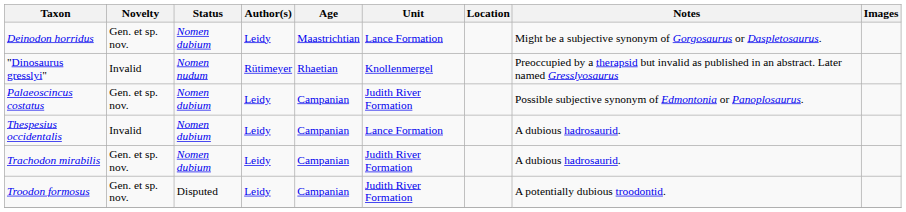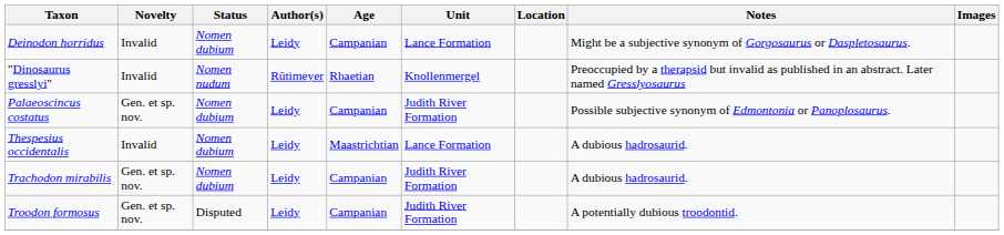 <table class="wikitable sortable" align="center" width="100%">
 <tr>
 <th>Taxon</th>
 <th>Novelty</th>
 <th>Status</th>
 <th>Author(s)</th>
 <th>Age</th>
 <th>Unit</th>
 <th>Location</th>
 <th>Notes</th>
 <th>Images</th>
 </tr>
 <tr>
 <td><em><a href='#'>Deinodon horridus</a></em></td>
-<td>Gen. et sp. nov.</td>
+<td>Invalid</td>
 <td><em><a href='#'>Nomen dubium</a></em></td>
 <td><a href='#'>Leidy</a></td>
-<td><a href='#'>Maastrichtian</a></td>
+<td><a href='#'>Campanian</a></td>
 <td><a href='#'>Lance Formation</a></td>
 <td></td>
 <td>Might be a subjective synonym of <em><a href='#'>Gorgosaurus</a></em> or <em><a href='#'>Daspletosaurus</a></em>.</td>
 <td></td>
 </tr>
 <tr>
 <td>"<a href='#'>Dinosaurus gresslyi</a>"</td>
 <td>Invalid</td>
 <td><em><a href='#'>Nomen nudum</a></em></td>
 <td><a href='#'>Rütimeyer</a></td>
 <td><a href='#'>Rhaetian</a></td>
 <td><a href='#'>Knollenmergel</a></td>
 <td></td>
 <td>Preoccupied by a <a href='#'>therapsid</a> but invalid as published in an abstract. Later named <em><a href='#'>Gresslyosaurus</a></em></td>
 <td></td>
 </tr>
 <tr>
 <td><em><a href='#'>Palaeoscincus costatus</a></em></td>
 <td>Gen. et sp. nov.</td>
 <td><em><a href='#'>Nomen dubium</a></em></td>
 <td><a href='#'>Leidy</a></td>
 <td><a href='#'>Campanian</a></td>
 <td><a href='#'>Judith River Formation</a></td>
 <td></td>
 <td>Possible subjective synonym of <em><a href='#'>Edmontonia</a></em> or <em><a href='#'>Panoplosaurus</a></em>.</td>
 <td></td>
 </tr>
 <tr>
 <td><em><a href='#'>Thespesius occidentalis</a></em></td>
 <td>Invalid</td>
 <td><em><a href='#'>Nomen dubium</a></em></td>
 <td><a href='#'>Leidy</a></td>
-<td><a href='#'>Campanian</a></td>
+<td><a href='#'>Maastrichtian</a></td>
 <td><a href='#'>Lance Formation</a></td>
 <td></td>
 <td>A dubious <a href='#'>hadrosaurid</a>.</td>
 <td></td>
 </tr>
 <tr>
 <td><em><a href='#'>Trachodon mirabilis</a></em></td>
 <td>Gen. et sp. nov.</td>
 <td><em><a href='#'>Nomen dubium</a></em></td>
 <td><a href='#'>Leidy</a></td>
 <td><a href='#'>Campanian</a></td>
 <td><a href='#'>Judith River Formation</a></td>
 <td></td>
 <td>A dubious <a href='#'>hadrosaurid</a>.</td>
 <td></td>
 </tr>
 <tr>
 <td><em><a href='#'>Troodon formosus</a></em></td>
 <td>Gen. et sp. nov.</td>
 <td>Disputed</td>
 <td><a href='#'>Leidy</a></td>
 <td><a href='#'>Campanian</a></td>
 <td><a href='#'>Judith River Formation</a></td>
 <td></td>
 <td>A potentially dubious <a href='#'>troodontid</a>.</td>
 <td></td>
 </tr>
 <tr>
 </tr>
 </table>
